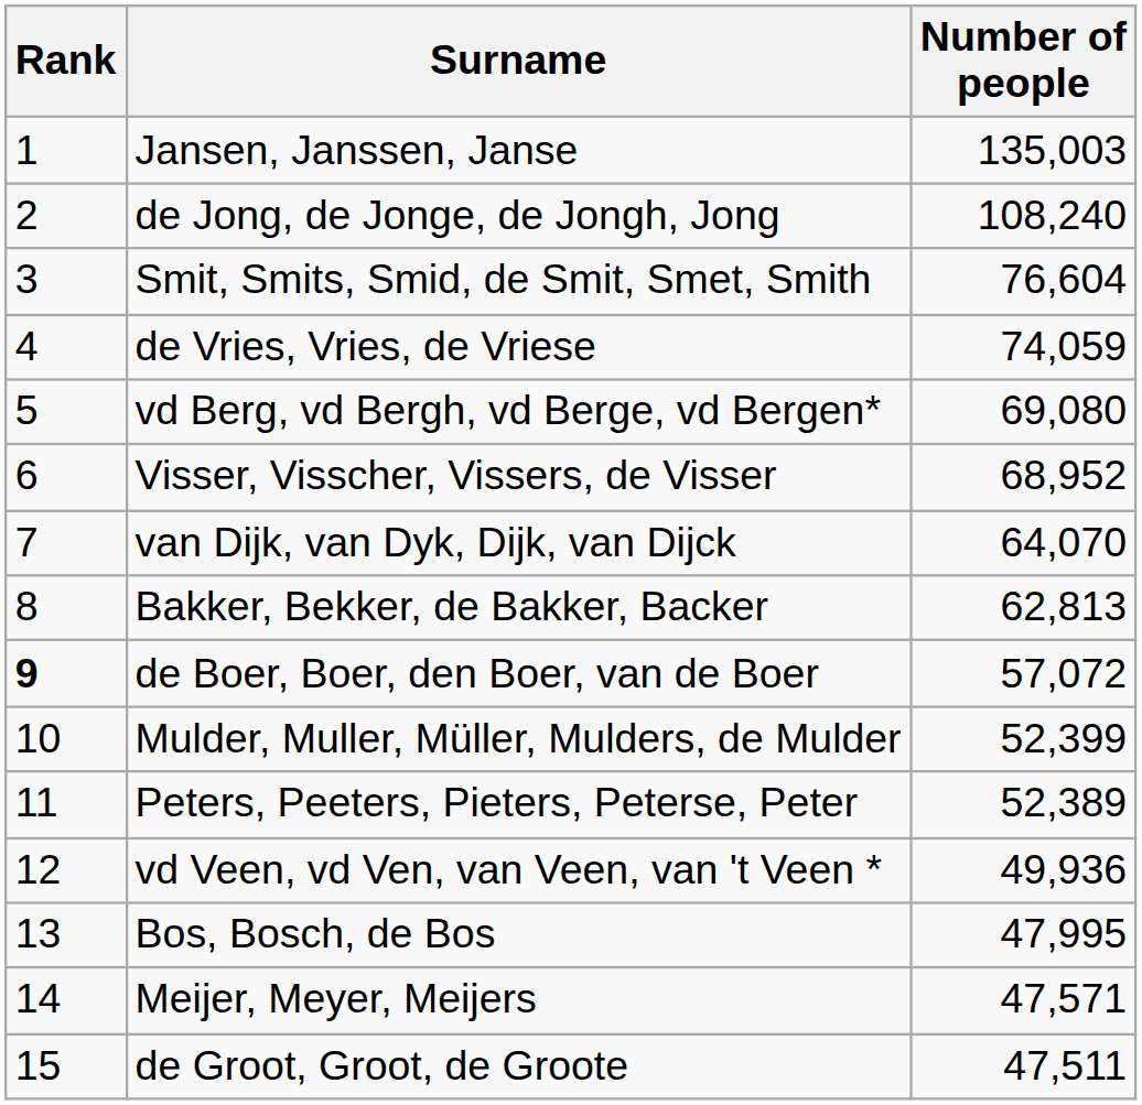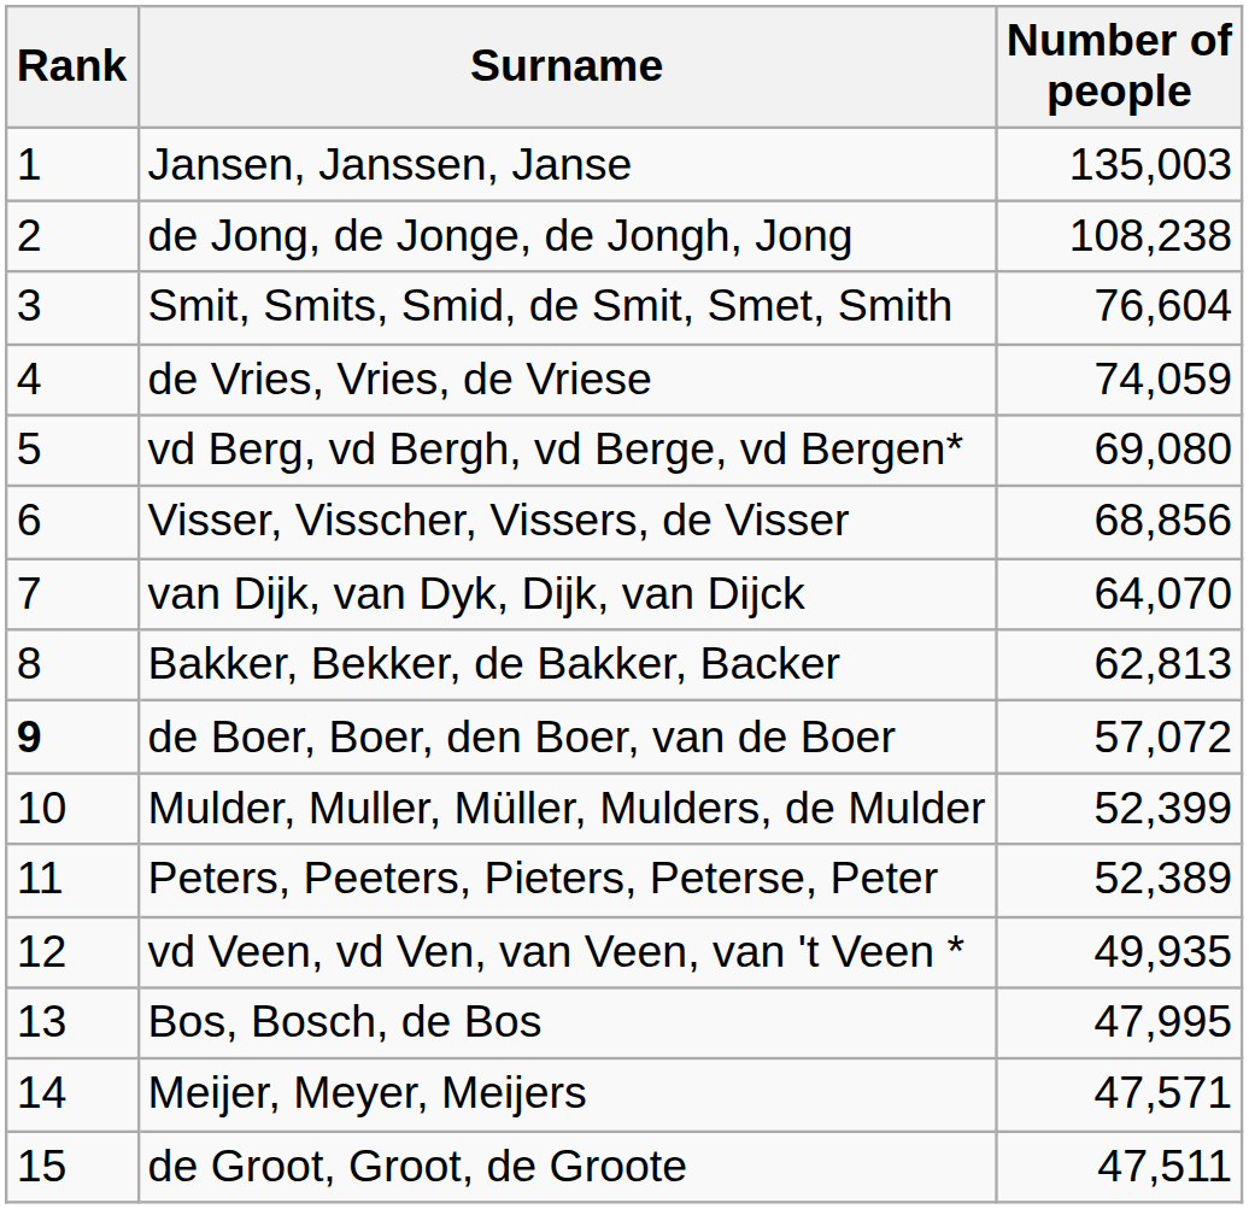 <table class="wikitable">
 <tr>
 <th>Rank</th>
 <th>Surname</th>
 <th>Number of<br>people</th>
 </tr>
 <tr>
 <td>1</td>
 <td>Jansen, Janssen, Janse</td>
 <td align=right>135,003</td>
 </tr>
 <tr>
 <td>2</td>
 <td>de Jong, de Jonge, de Jongh, Jong</td>
-<td align=right>108,240</td>
+<td align=right>108,238</td>
 </tr>
 <tr>
 <td>3</td>
 <td>Smit, Smits, Smid, de Smit, Smet, Smith</td>
 <td align=right>76,604</td>
 </tr>
 <tr>
 <td>4</td>
 <td>de Vries, Vries, de Vriese</td>
 <td align=right>74,059</td>
 </tr>
 <tr>
 <td>5</td>
 <td>vd Berg, vd Bergh, vd Berge, vd Bergen*</td>
 <td align=right>69,080</td>
 </tr>
 <tr>
 <td>6</td>
 <td>Visser, Visscher, Vissers, de Visser</td>
-<td align=right>68,952</td>
+<td align=right>68,856</td>
 </tr>
 <tr>
 <td>7</td>
 <td>van Dijk, van Dyk, Dijk, van Dijck</td>
 <td align=right>64,070</td>
 </tr>
 <tr>
 <td>8</td>
 <td>Bakker, Bekker, de Bakker, Backer</td>
 <td align=right>62,813</td>
 </tr>
 <tr>
 <td><strong>9</strong></td>
 <td>de Boer, Boer, den Boer, van de Boer</td>
 <td align=right>57,072</td>
 </tr>
 <tr>
 <td>10</td>
 <td>Mulder, Muller, Müller, Mulders, de Mulder</td>
 <td align=right>52,399</td>
 </tr>
 <tr>
 <td>11</td>
 <td>Peters, Peeters, Pieters, Peterse, Peter</td>
 <td align=right>52,389</td>
 </tr>
 <tr>
 <td>12</td>
 <td>vd Veen, vd Ven, van Veen, van 't Veen *</td>
-<td align=right>49,936</td>
+<td align=right>49,935</td>
 </tr>
 <tr>
 <td>13</td>
 <td>Bos, Bosch, de Bos</td>
 <td align=right>47,995</td>
 </tr>
 <tr>
 <td>14</td>
 <td>Meijer, Meyer, Meijers</td>
 <td align=right>47,571</td>
 </tr>
 <tr>
 <td>15</td>
 <td>de Groot, Groot, de Groote</td>
 <td align=right>47,511</td>
 </tr>
 </table>
